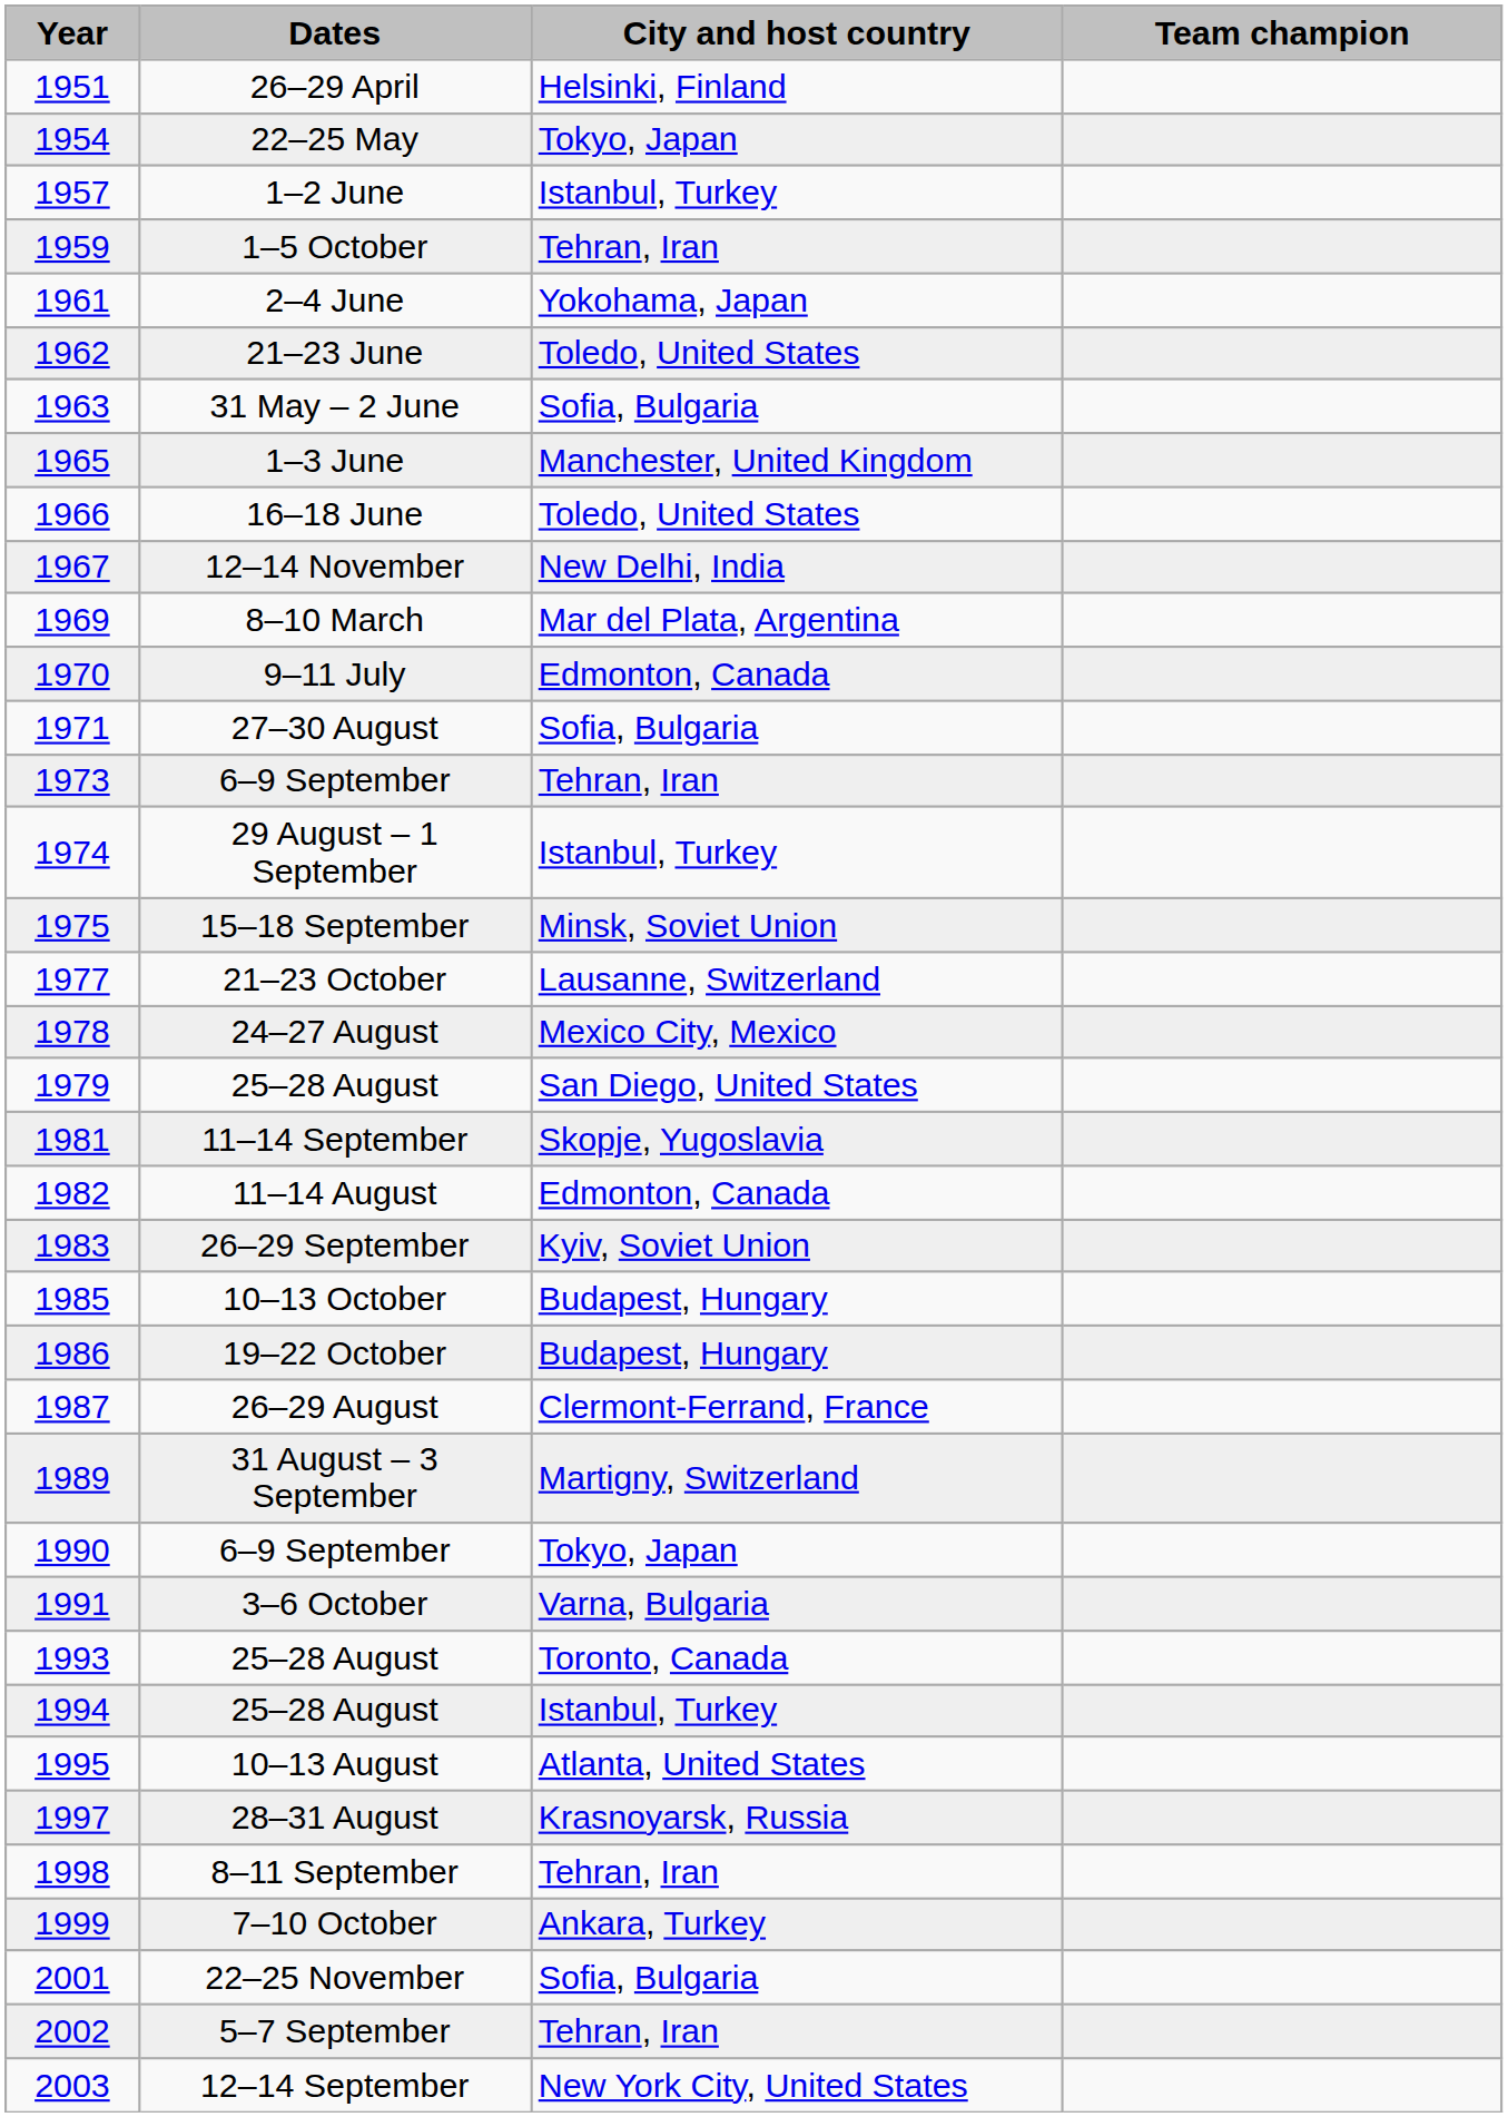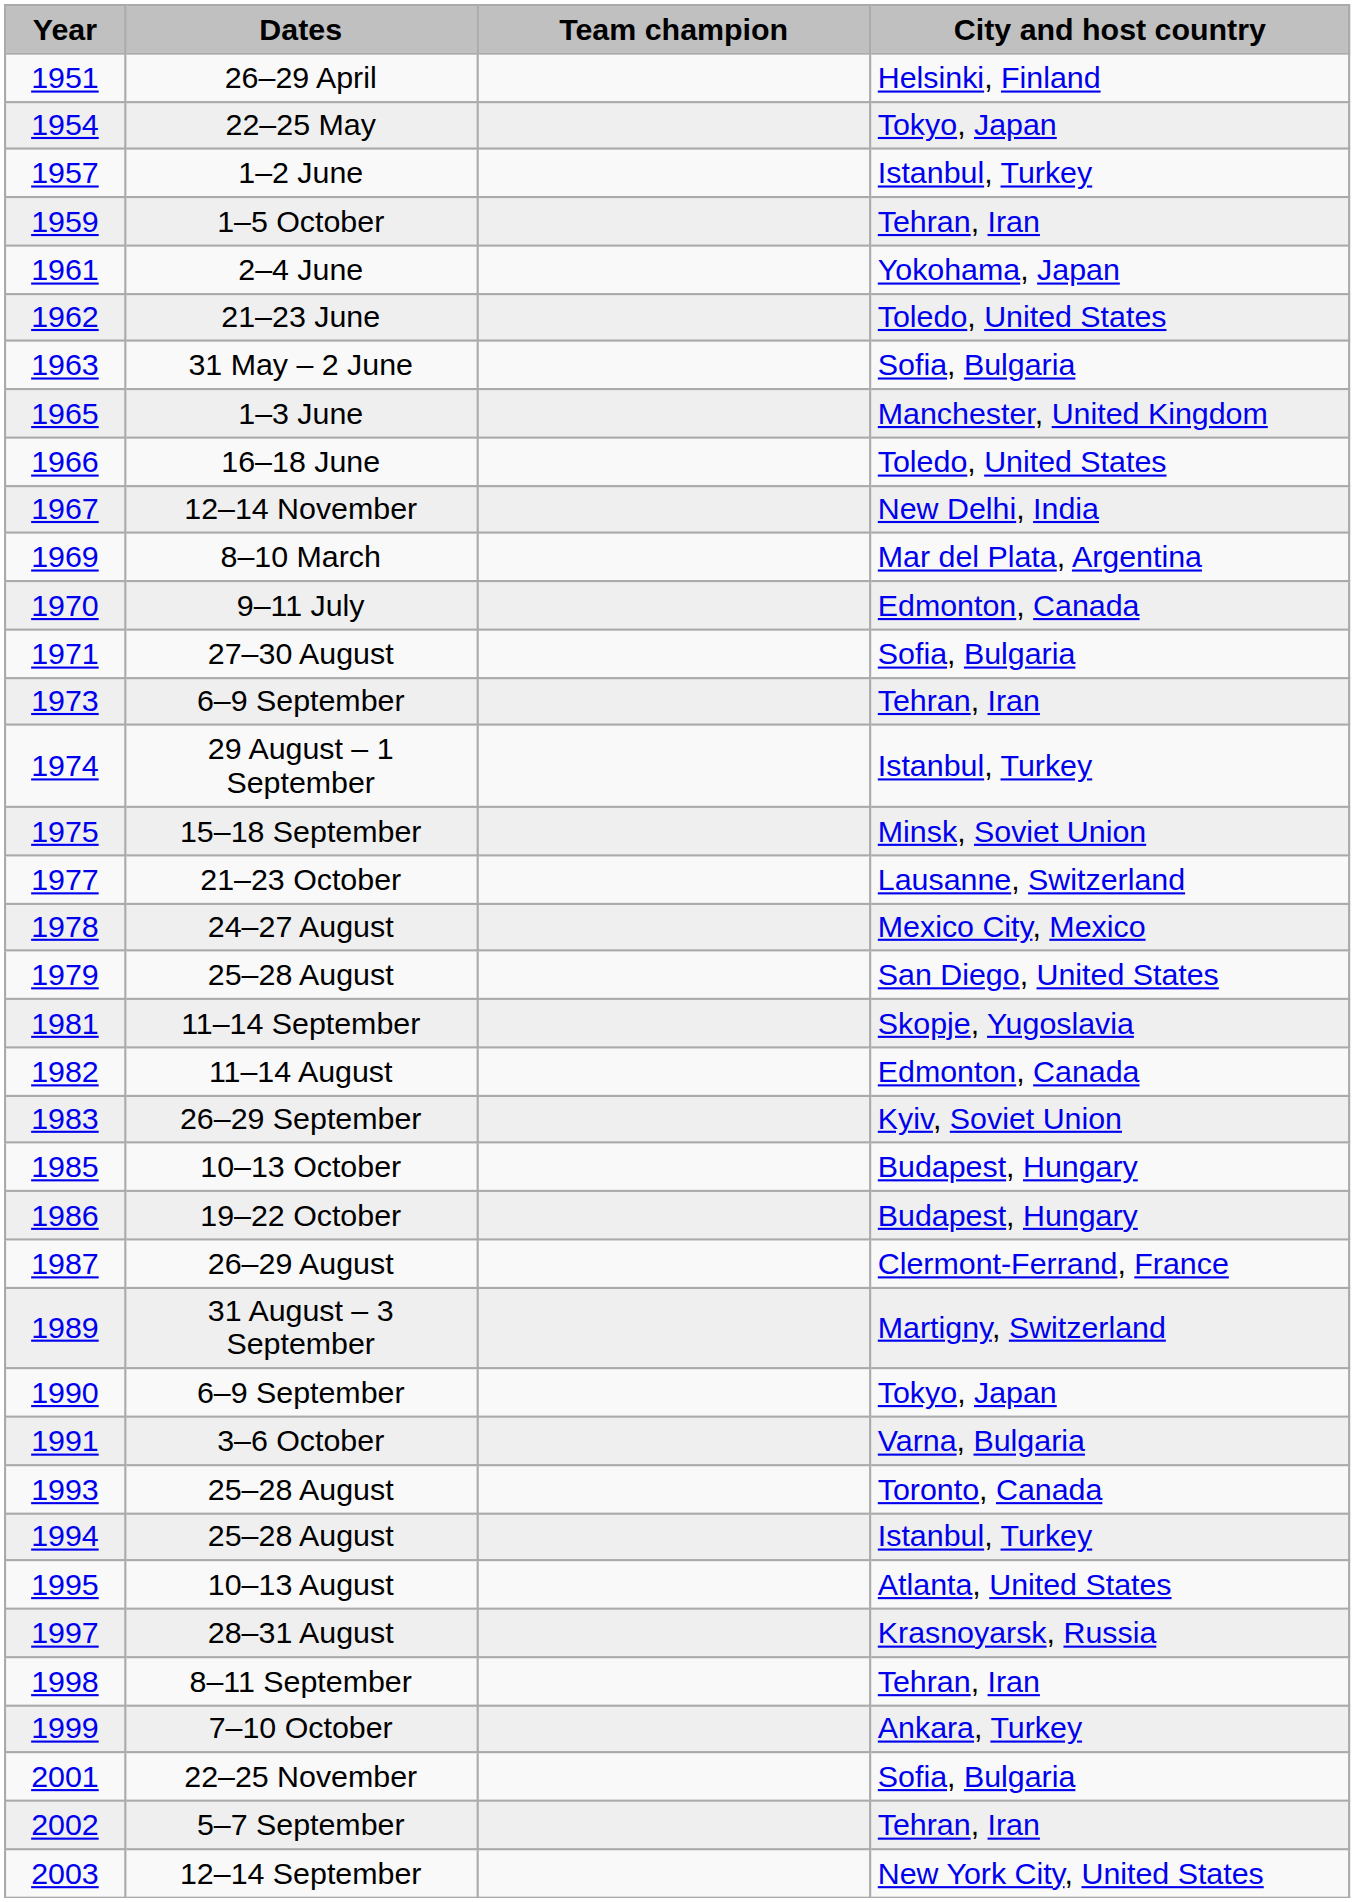 <table class="wikitable" style="text-align:center; font-size:90%">
 <tr>
 <th style="width: 50px; background-color:#C0C0C0">Year</th>
 <th style="width: 160px; background-color:#C0C0C0">Dates</th>
+<th style="width: 180px; background-color:#C0C0C0">Team champion</th>
 <th style="width: 220px; background-color:#C0C0C0">City and host country</th>
-<th style="width: 180px; background-color:#C0C0C0">Team champion</th>
 </tr>
 <tr>
 <td><a href='#'>1951</a></td>
 <td>26–29 April</td>
+<td align="left"></td>
 <td align="left"> <a href='#'>Helsinki</a>, <a href='#'>Finland</a></td>
-<td align="left"></td>
 </tr>
 <tr bgcolor="efefef">
 <td><a href='#'>1954</a></td>
 <td>22–25 May</td>
+<td align="left"></td>
 <td align="left"> <a href='#'>Tokyo</a>, <a href='#'>Japan</a></td>
-<td align="left"></td>
 </tr>
 <tr>
 <td><a href='#'>1957</a></td>
 <td>1–2 June</td>
+<td align="left"></td>
 <td align="left"> <a href='#'>Istanbul</a>, <a href='#'>Turkey</a></td>
-<td align="left"></td>
 </tr>
 <tr bgcolor="efefef">
 <td><a href='#'>1959</a></td>
 <td>1–5 October</td>
+<td align="left"></td>
 <td align="left"> <a href='#'>Tehran</a>, <a href='#'>Iran</a></td>
-<td align="left"></td>
 </tr>
 <tr>
 <td><a href='#'>1961</a></td>
 <td>2–4 June</td>
+<td align="left"></td>
 <td align="left"> <a href='#'>Yokohama</a>, <a href='#'>Japan</a></td>
-<td align="left"></td>
 </tr>
 <tr bgcolor="efefef">
 <td><a href='#'>1962</a></td>
 <td>21–23 June</td>
+<td align="left"></td>
 <td align="left"> <a href='#'>Toledo</a>, <a href='#'>United States</a></td>
-<td align="left"></td>
 </tr>
 <tr>
 <td><a href='#'>1963</a></td>
 <td>31 May – 2 June</td>
+<td align="left"></td>
 <td align="left"> <a href='#'>Sofia</a>, <a href='#'>Bulgaria</a></td>
-<td align="left"></td>
 </tr>
 <tr bgcolor="efefef">
 <td><a href='#'>1965</a></td>
 <td>1–3 June</td>
+<td align="left"></td>
 <td align="left"> <a href='#'>Manchester</a>, <a href='#'>United Kingdom</a></td>
-<td align="left"></td>
 </tr>
 <tr>
 <td><a href='#'>1966</a></td>
 <td>16–18 June</td>
+<td align="left"></td>
 <td align="left"> <a href='#'>Toledo</a>, <a href='#'>United States</a></td>
-<td align="left"></td>
 </tr>
 <tr bgcolor="efefef">
 <td><a href='#'>1967</a></td>
 <td>12–14 November</td>
+<td align="left"></td>
 <td align="left"> <a href='#'>New Delhi</a>, <a href='#'>India</a></td>
-<td align="left"></td>
 </tr>
 <tr>
 <td><a href='#'>1969</a></td>
 <td>8–10 March</td>
+<td align="left"></td>
 <td align="left"> <a href='#'>Mar del Plata</a>, <a href='#'>Argentina</a></td>
-<td align="left"></td>
 </tr>
 <tr bgcolor="efefef">
 <td><a href='#'>1970</a></td>
 <td>9–11 July</td>
+<td align="left"></td>
 <td align="left"> <a href='#'>Edmonton</a>, <a href='#'>Canada</a></td>
-<td align="left"></td>
 </tr>
 <tr>
 <td><a href='#'>1971</a></td>
 <td>27–30 August</td>
+<td align="left"></td>
 <td align="left"> <a href='#'>Sofia</a>, <a href='#'>Bulgaria</a></td>
-<td align="left"></td>
 </tr>
 <tr bgcolor="efefef">
 <td><a href='#'>1973</a></td>
 <td>6–9 September</td>
+<td align="left"></td>
 <td align="left"> <a href='#'>Tehran</a>, <a href='#'>Iran</a></td>
-<td align="left"></td>
 </tr>
 <tr>
 <td><a href='#'>1974</a></td>
 <td>29 August – 1 September</td>
+<td align="left"></td>
 <td align="left"> <a href='#'>Istanbul</a>, <a href='#'>Turkey</a></td>
-<td align="left"></td>
 </tr>
 <tr bgcolor="efefef">
 <td><a href='#'>1975</a></td>
 <td>15–18 September</td>
+<td align="left"></td>
 <td align="left"> <a href='#'>Minsk</a>, <a href='#'>Soviet Union</a></td>
-<td align="left"></td>
 </tr>
 <tr>
 <td><a href='#'>1977</a></td>
 <td>21–23 October</td>
+<td align="left"></td>
 <td align="left"> <a href='#'>Lausanne</a>, <a href='#'>Switzerland</a></td>
-<td align="left"></td>
 </tr>
 <tr bgcolor="efefef">
 <td><a href='#'>1978</a></td>
 <td>24–27 August</td>
+<td align="left"></td>
 <td align="left"> <a href='#'>Mexico City</a>, <a href='#'>Mexico</a></td>
-<td align="left"></td>
 </tr>
 <tr>
 <td><a href='#'>1979</a></td>
 <td>25–28 August</td>
+<td align="left"></td>
 <td align="left"> <a href='#'>San Diego</a>, <a href='#'>United States</a></td>
-<td align="left"></td>
 </tr>
 <tr bgcolor="efefef">
 <td><a href='#'>1981</a></td>
 <td>11–14 September</td>
+<td align="left"></td>
 <td align="left"> <a href='#'>Skopje</a>, <a href='#'>Yugoslavia</a></td>
-<td align="left"></td>
 </tr>
 <tr>
 <td><a href='#'>1982</a></td>
 <td>11–14 August</td>
+<td align="left"></td>
 <td align="left"> <a href='#'>Edmonton</a>, <a href='#'>Canada</a></td>
-<td align="left"></td>
 </tr>
 <tr bgcolor="efefef">
 <td><a href='#'>1983</a></td>
 <td>26–29 September</td>
+<td align="left"></td>
 <td align="left"> <a href='#'>Kyiv</a>, <a href='#'>Soviet Union</a></td>
-<td align="left"></td>
 </tr>
 <tr>
 <td><a href='#'>1985</a></td>
 <td>10–13 October</td>
+<td align="left"></td>
 <td align="left"> <a href='#'>Budapest</a>, <a href='#'>Hungary</a></td>
-<td align="left"></td>
 </tr>
 <tr bgcolor="efefef">
 <td><a href='#'>1986</a></td>
 <td>19–22 October</td>
+<td align="left"></td>
 <td align="left"> <a href='#'>Budapest</a>, <a href='#'>Hungary</a></td>
-<td align="left"></td>
 </tr>
 <tr>
 <td><a href='#'>1987</a></td>
 <td>26–29 August</td>
+<td align="left"></td>
 <td align="left"> <a href='#'>Clermont-Ferrand</a>, <a href='#'>France</a></td>
-<td align="left"></td>
 </tr>
 <tr bgcolor="efefef">
 <td><a href='#'>1989</a></td>
 <td>31 August – 3 September</td>
+<td align="left"></td>
 <td align="left"> <a href='#'>Martigny</a>, <a href='#'>Switzerland</a></td>
-<td align="left"></td>
 </tr>
 <tr>
 <td><a href='#'>1990</a></td>
 <td>6–9 September</td>
+<td align="left"></td>
 <td align="left"> <a href='#'>Tokyo</a>, <a href='#'>Japan</a></td>
-<td align="left"></td>
 </tr>
 <tr bgcolor="efefef">
 <td><a href='#'>1991</a></td>
 <td>3–6 October</td>
+<td align="left"></td>
 <td align="left"> <a href='#'>Varna</a>, <a href='#'>Bulgaria</a></td>
-<td align="left"></td>
 </tr>
 <tr>
 <td><a href='#'>1993</a></td>
 <td>25–28 August</td>
+<td align="left"></td>
 <td align="left"> <a href='#'>Toronto</a>, <a href='#'>Canada</a></td>
-<td align="left"></td>
 </tr>
 <tr bgcolor="efefef">
 <td><a href='#'>1994</a></td>
 <td>25–28 August</td>
+<td align="left"></td>
 <td align="left"> <a href='#'>Istanbul</a>, <a href='#'>Turkey</a></td>
-<td align="left"></td>
 </tr>
 <tr>
 <td><a href='#'>1995</a></td>
 <td>10–13 August</td>
+<td align="left"></td>
 <td align="left"> <a href='#'>Atlanta</a>, <a href='#'>United States</a></td>
-<td align="left"></td>
 </tr>
 <tr bgcolor="efefef">
 <td><a href='#'>1997</a></td>
 <td>28–31 August</td>
+<td align="left"></td>
 <td align="left"> <a href='#'>Krasnoyarsk</a>, <a href='#'>Russia</a></td>
-<td align="left"></td>
 </tr>
 <tr>
 <td><a href='#'>1998</a></td>
 <td>8–11 September</td>
+<td align="left"></td>
 <td align="left"> <a href='#'>Tehran</a>, <a href='#'>Iran</a></td>
-<td align="left"></td>
 </tr>
 <tr bgcolor="efefef">
 <td><a href='#'>1999</a></td>
 <td>7–10 October</td>
+<td align="left"></td>
 <td align="left"> <a href='#'>Ankara</a>, <a href='#'>Turkey</a></td>
-<td align="left"></td>
 </tr>
 <tr>
 <td><a href='#'>2001</a></td>
 <td>22–25 November</td>
+<td align="left"></td>
 <td align="left"> <a href='#'>Sofia</a>, <a href='#'>Bulgaria</a></td>
-<td align="left"></td>
 </tr>
 <tr bgcolor="efefef">
 <td><a href='#'>2002</a></td>
 <td>5–7 September</td>
+<td align="left"></td>
 <td align="left"> <a href='#'>Tehran</a>, <a href='#'>Iran</a></td>
-<td align="left"></td>
 </tr>
 <tr>
 <td><a href='#'>2003</a></td>
 <td>12–14 September</td>
+<td align="left"></td>
 <td align="left"> <a href='#'>New York City</a>, <a href='#'>United States</a></td>
-<td align="left"></td>
 </tr>
 </table>
